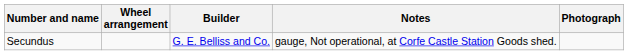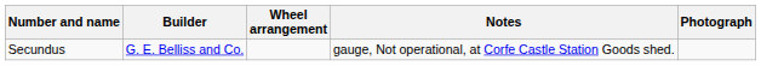 <table class="wikitable">
 <tr>
 <th>Number and name</th>
+<th>Builder</th>
 <th>Wheel<br>arrangement</th>
-<th>Builder</th>
 <th>Notes</th>
 <th>Photograph</th>
 </tr>
 <tr>
 <td>Secundus</td>
+<td><a href='#'>G. E. Belliss and Co.</a></td>
 <td></td>
-<td><a href='#'>G. E. Belliss and Co.</a></td>
 <td> gauge, Not operational, at <a href='#'>Corfe Castle Station</a> Goods shed.</td>
 <td></td>
 </tr>
 </table>
